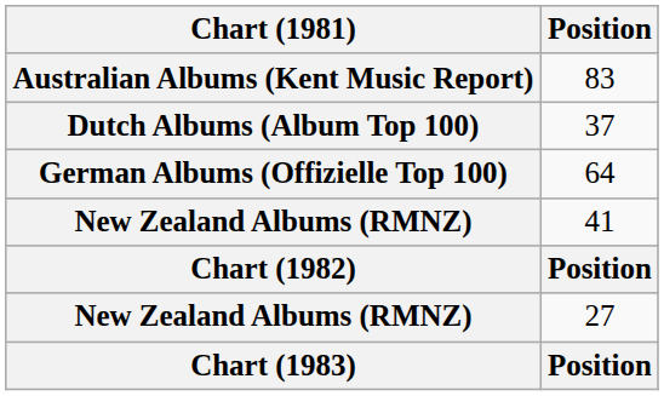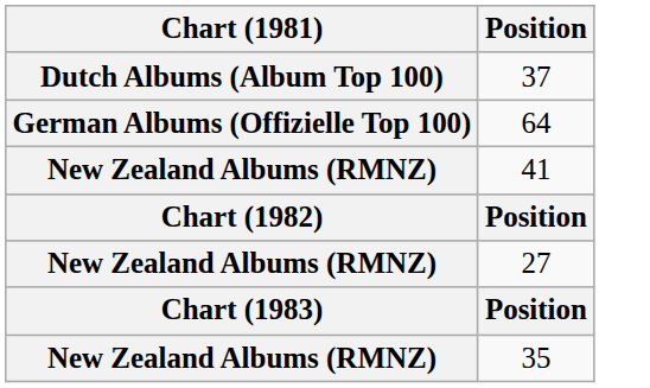 <table class="wikitable sortable plainrowheaders" style="text-align:center">
 <tr>
 <th scope="col">Chart (1981)</th>
 <th scope="col">Position</th>
-</tr>
-<tr>
-<th scope="row">Australian Albums (Kent Music Report)</th>
-<td>83</td>
 </tr>
 <tr>
 <th scope="row">Dutch Albums (Album Top 100)</th>
 <td>37</td>
 </tr>
 <tr>
 <th scope="row">German Albums (Offizielle Top 100)</th>
 <td>64</td>
 </tr>
 <tr>
 <th scope="row">New Zealand Albums (RMNZ)</th>
 <td>41</td>
 </tr>
 <tr>
 <th scope="col">Chart (1982)</th>
 <th scope="col">Position</th>
 </tr>
 <tr>
 <th scope="row">New Zealand Albums (RMNZ)</th>
 <td>27</td>
 </tr>
 <tr>
 <th scope="col">Chart (1983)</th>
 <th scope="col">Position</th>
 </tr>
+<tr>
+<th scope="row">New Zealand Albums (RMNZ)</th>
+<td>35</td>
+</tr>
 </table>
